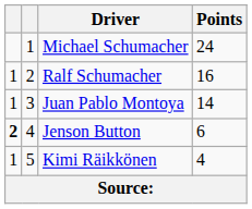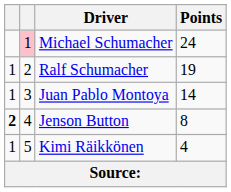 <table class="wikitable" style="font-size: 85%;">
 <tr>
 <th></th>
 <th></th>
 <th>Driver</th>
 <th>Points</th>
 </tr>
 <tr>
 <td></td>
-<td align="center">1</td>
+<td align="center" style="background: pink;">1</td>
 <td> <a href='#'>Michael Schumacher</a></td>
 <td>24</td>
 </tr>
 <tr>
 <td> 1</td>
 <td align="center">2</td>
 <td> <a href='#'>Ralf Schumacher</a></td>
-<td>16</td>
+<td>19</td>
 </tr>
 <tr>
 <td> 1</td>
 <td align="center">3</td>
 <td> <a href='#'>Juan Pablo Montoya</a></td>
 <td>14</td>
 </tr>
 <tr>
 <td><strong> 2</strong></td>
 <td align="center">4</td>
 <td> <a href='#'>Jenson Button</a></td>
-<td>6</td>
+<td>8</td>
 </tr>
 <tr>
 <td> 1</td>
 <td align="center">5</td>
 <td> <a href='#'>Kimi Räikkönen</a></td>
 <td>4</td>
 </tr>
 <tr>
 <th colspan=4>Source: </th>
 </tr>
 </table>
